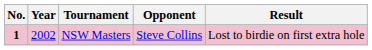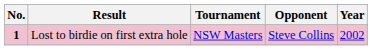 <table class="wikitable" style="font-size:95%;">
 <tr>
 <th>No.</th>
-<th>Year</th>
+<th>Result</th>
 <th>Tournament</th>
 <th>Opponent</th>
-<th>Result</th>
+<th>Year</th>
 </tr>
 <tr style="background:#F2C1D1;">
 <td align=center><strong>1</strong></td>
-<td><a href='#'>2002</a></td>
+<td>Lost to birdie on first extra hole</td>
 <td><a href='#'>NSW Masters</a></td>
 <td> <a href='#'>Steve Collins</a></td>
-<td>Lost to birdie on first extra hole</td>
+<td><a href='#'>2002</a></td>
 </tr>
 </table>
